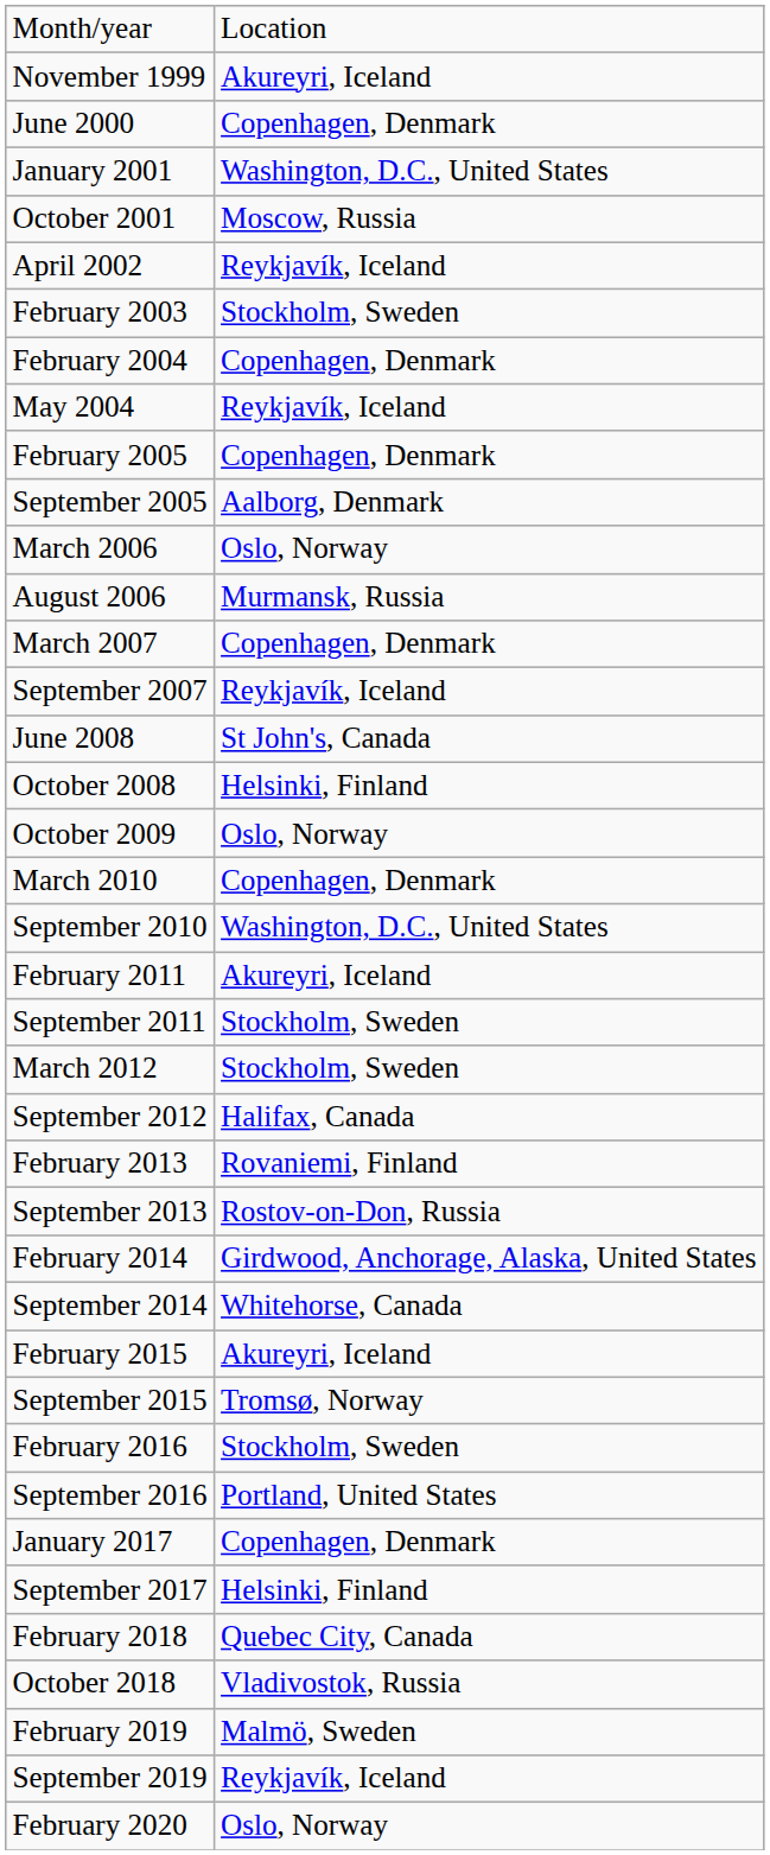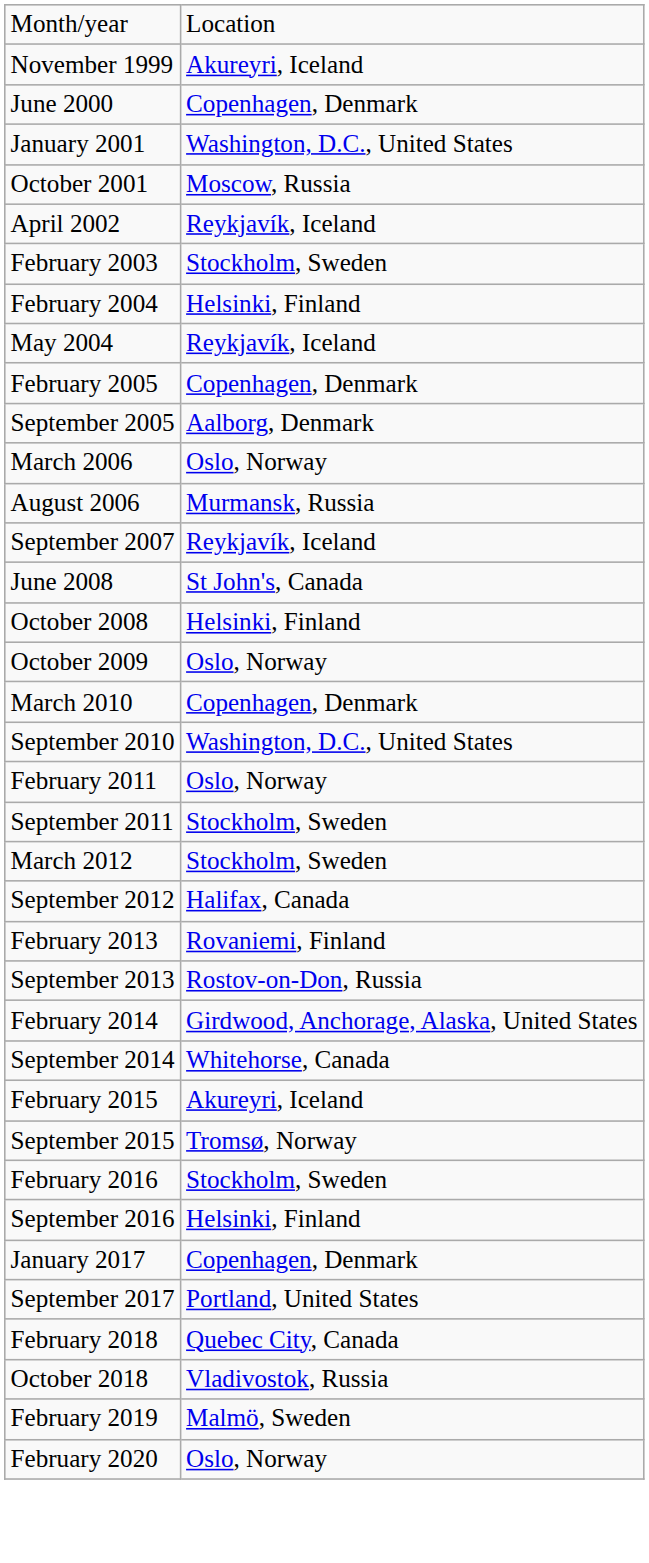 <table class="wikitable">
 <tr>
 <td>Month/year</td>
 <td>Location</td>
 </tr>
 <tr>
 <td>November 1999</td>
 <td><a href='#'>Akureyri</a>, Iceland</td>
 </tr>
 <tr>
 <td>June 2000</td>
 <td><a href='#'>Copenhagen</a>, Denmark</td>
 </tr>
 <tr>
 <td>January 2001</td>
 <td><a href='#'>Washington, D.C.</a>, United States</td>
 </tr>
 <tr>
 <td>October 2001</td>
 <td><a href='#'>Moscow</a>, Russia</td>
 </tr>
 <tr>
 <td>April 2002</td>
 <td><a href='#'>Reykjavík</a>, Iceland</td>
 </tr>
 <tr>
 <td>February 2003</td>
 <td><a href='#'>Stockholm</a>, Sweden</td>
 </tr>
 <tr>
 <td>February 2004</td>
-<td><a href='#'>Copenhagen</a>, Denmark</td>
+<td><a href='#'>Helsinki</a>, Finland</td>
 </tr>
 <tr>
 <td>May 2004</td>
 <td><a href='#'>Reykjavík</a>, Iceland</td>
 </tr>
 <tr>
 <td>February 2005</td>
 <td><a href='#'>Copenhagen</a>, Denmark</td>
 </tr>
 <tr>
 <td>September 2005</td>
 <td><a href='#'>Aalborg</a>, Denmark</td>
 </tr>
 <tr>
 <td>March 2006</td>
 <td><a href='#'>Oslo</a>, Norway</td>
 </tr>
 <tr>
 <td>August 2006</td>
 <td><a href='#'>Murmansk</a>, Russia</td>
-</tr>
-<tr>
-<td>March 2007</td>
-<td><a href='#'>Copenhagen</a>, Denmark</td>
 </tr>
 <tr>
 <td>September 2007</td>
 <td><a href='#'>Reykjavík</a>, Iceland</td>
 </tr>
 <tr>
 <td>June 2008</td>
 <td><a href='#'>St John's</a>, Canada</td>
 </tr>
 <tr>
 <td>October 2008</td>
 <td><a href='#'>Helsinki</a>, Finland</td>
 </tr>
 <tr>
 <td>October 2009</td>
 <td><a href='#'>Oslo</a>, Norway</td>
 </tr>
 <tr>
 <td>March 2010</td>
 <td><a href='#'>Copenhagen</a>, Denmark</td>
 </tr>
 <tr>
 <td>September 2010</td>
 <td><a href='#'>Washington, D.C.</a>, United States</td>
 </tr>
 <tr>
 <td>February 2011</td>
-<td><a href='#'>Akureyri</a>, Iceland</td>
+<td><a href='#'>Oslo</a>, Norway</td>
 </tr>
 <tr>
 <td>September 2011</td>
 <td><a href='#'>Stockholm</a>, Sweden</td>
 </tr>
 <tr>
 <td>March 2012</td>
 <td><a href='#'>Stockholm</a>, Sweden</td>
 </tr>
 <tr>
 <td>September 2012</td>
 <td><a href='#'>Halifax</a>, Canada</td>
 </tr>
 <tr>
 <td>February 2013</td>
 <td><a href='#'>Rovaniemi</a>, Finland</td>
 </tr>
 <tr>
 <td>September 2013</td>
 <td><a href='#'>Rostov-on-Don</a>, Russia</td>
 </tr>
 <tr>
 <td>February 2014</td>
 <td><a href='#'>Girdwood, Anchorage, Alaska</a>, United States</td>
 </tr>
 <tr>
 <td>September 2014</td>
 <td><a href='#'>Whitehorse</a>, Canada</td>
 </tr>
 <tr>
 <td>February 2015</td>
 <td><a href='#'>Akureyri</a>, Iceland</td>
 </tr>
 <tr>
 <td>September 2015</td>
 <td><a href='#'>Tromsø</a>, Norway</td>
 </tr>
 <tr>
 <td>February 2016</td>
 <td><a href='#'>Stockholm</a>, Sweden</td>
 </tr>
 <tr>
 <td>September 2016</td>
-<td><a href='#'>Portland</a>, United States</td>
+<td><a href='#'>Helsinki</a>, Finland</td>
 </tr>
 <tr>
 <td>January 2017</td>
 <td><a href='#'>Copenhagen</a>, Denmark</td>
 </tr>
 <tr>
 <td>September 2017</td>
-<td><a href='#'>Helsinki</a>, Finland</td>
+<td><a href='#'>Portland</a>, United States</td>
 </tr>
 <tr>
 <td>February 2018</td>
 <td><a href='#'>Quebec City</a>, Canada</td>
 </tr>
 <tr>
 <td>October 2018</td>
 <td><a href='#'>Vladivostok</a>, Russia</td>
 </tr>
 <tr>
 <td>February 2019</td>
 <td><a href='#'>Malmö</a>, Sweden</td>
 </tr>
 <tr>
-<td>September 2019</td>
-<td><a href='#'>Reykjavík</a>, Iceland</td>
-</tr>
-<tr>
 <td>February 2020</td>
 <td><a href='#'>Oslo</a>, Norway</td>
 </tr>
 </table>
